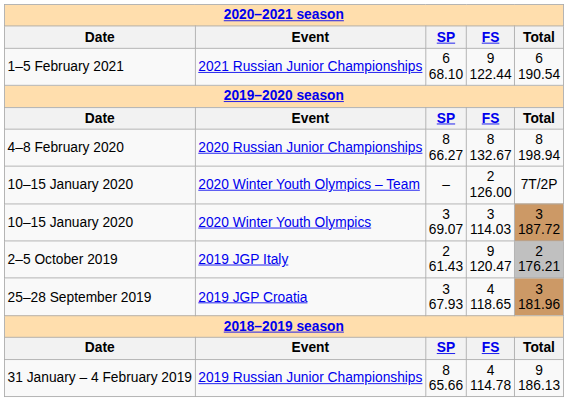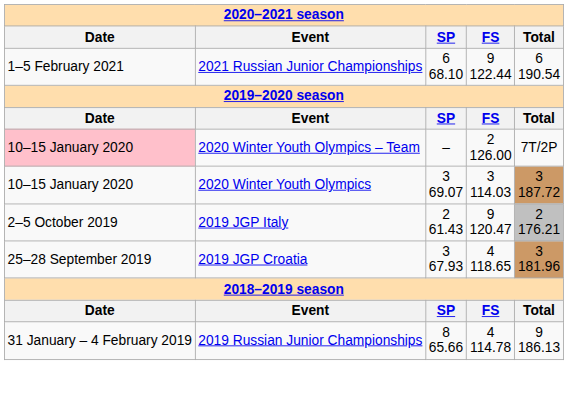 <table class="wikitable">
 <tr>
 <td style="background-color: #ffdead; " colspan=5 align=center><a href='#'><strong>2020–2021 season</strong></a></td>
 </tr>
 <tr>
 <th>Date</th>
 <th>Event</th>
 <th><a href='#'>SP</a></th>
 <th><a href='#'>FS</a></th>
 <th>Total</th>
 </tr>
 <tr>
 <td>1–5 February 2021</td>
 <td><a href='#'>2021 Russian Junior Championships</a></td>
 <td align=center>6 <br> 68.10</td>
 <td align=center>9 <br> 122.44</td>
 <td align=center>6 <br> 190.54</td>
 </tr>
 <tr>
 <td style="background-color: #ffdead; " colspan=5 align=center><a href='#'><strong>2019–2020 season</strong></a></td>
 </tr>
 <tr>
 <th>Date</th>
 <th>Event</th>
 <th><a href='#'>SP</a></th>
 <th><a href='#'>FS</a></th>
 <th>Total</th>
 </tr>
 <tr>
-<td>4–8 February 2020</td>
-<td><a href='#'>2020 Russian Junior Championships</a></td>
-<td align=center>8 <br> 66.27</td>
-<td align=center>8 <br> 132.67</td>
-<td align=center>8 <br> 198.94</td>
-</tr>
-<tr>
-<td>10–15 January 2020</td>
+<td style="background: pink;">10–15 January 2020</td>
 <td><a href='#'>2020 Winter Youth Olympics – Team</a></td>
 <td align=center>–</td>
 <td align=center>2 <br> 126.00</td>
 <td align=center>7T/2P</td>
 </tr>
 <tr>
 <td>10–15 January 2020</td>
 <td><a href='#'>2020 Winter Youth Olympics</a></td>
 <td align=center>3 <br> 69.07</td>
 <td align=center>3 <br> 114.03</td>
 <td align=center bgcolor=cc9966>3 <br> 187.72</td>
 </tr>
 <tr>
 <td>2–5 October 2019</td>
 <td><a href='#'>2019 JGP Italy</a></td>
 <td align=center>2 <br> 61.43</td>
 <td align=center>9 <br> 120.47</td>
 <td align=center bgcolor=silver>2 <br> 176.21</td>
 </tr>
 <tr>
 <td>25–28 September 2019</td>
 <td><a href='#'>2019 JGP Croatia</a></td>
 <td align=center>3 <br> 67.93</td>
 <td align=center>4 <br> 118.65</td>
 <td align=center bgcolor=cc9966>3 <br> 181.96</td>
 </tr>
 <tr>
 <td style="background-color: #ffdead; " colspan=5 align=center><a href='#'><strong>2018–2019 season</strong></a></td>
 </tr>
 <tr>
 <th>Date</th>
 <th>Event</th>
 <th><a href='#'>SP</a></th>
 <th><a href='#'>FS</a></th>
 <th>Total</th>
 </tr>
 <tr>
 <td>31 January – 4 February 2019</td>
 <td><a href='#'>2019 Russian Junior Championships</a></td>
 <td align=center>8 <br> 65.66</td>
 <td align=center>4 <br> 114.78</td>
 <td align=center>9 <br> 186.13</td>
 </tr>
 </table>
